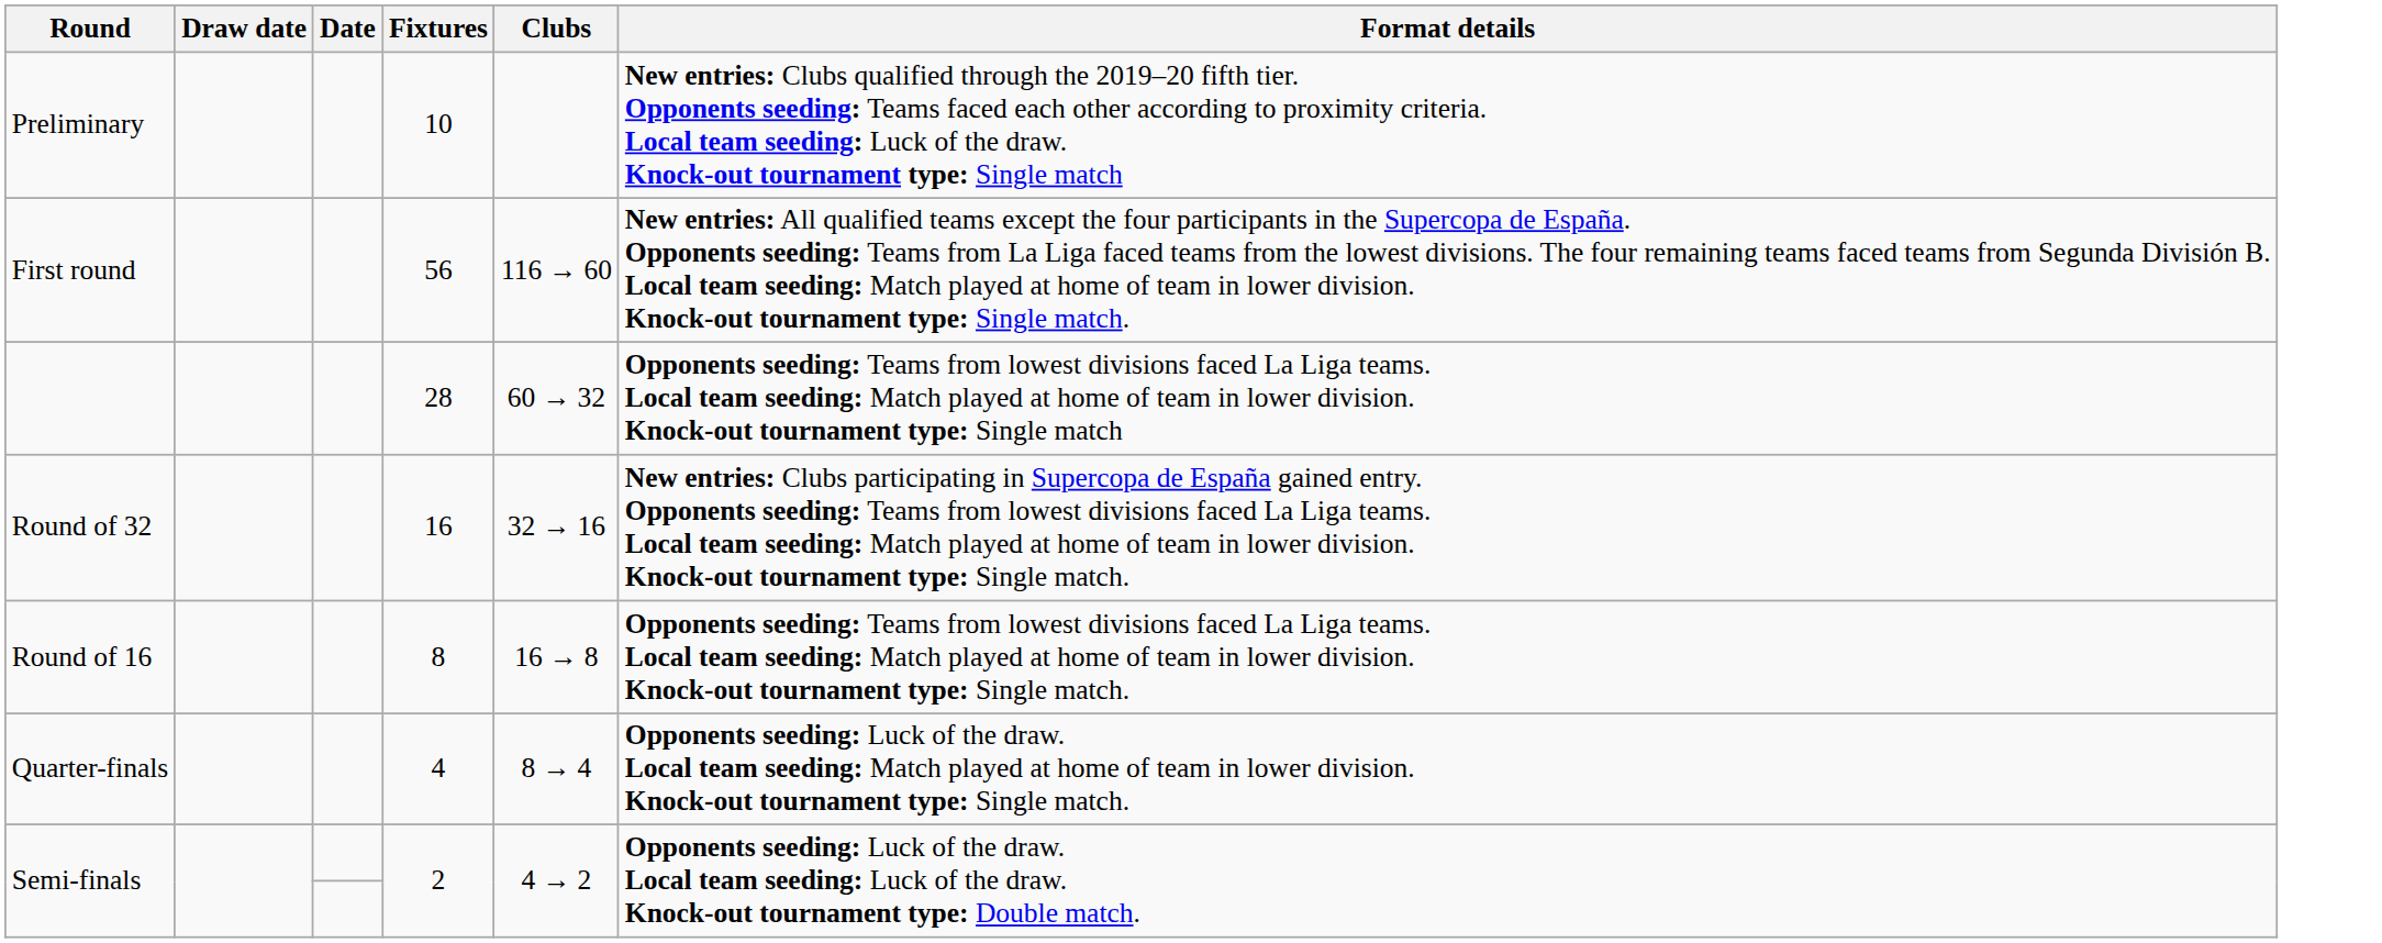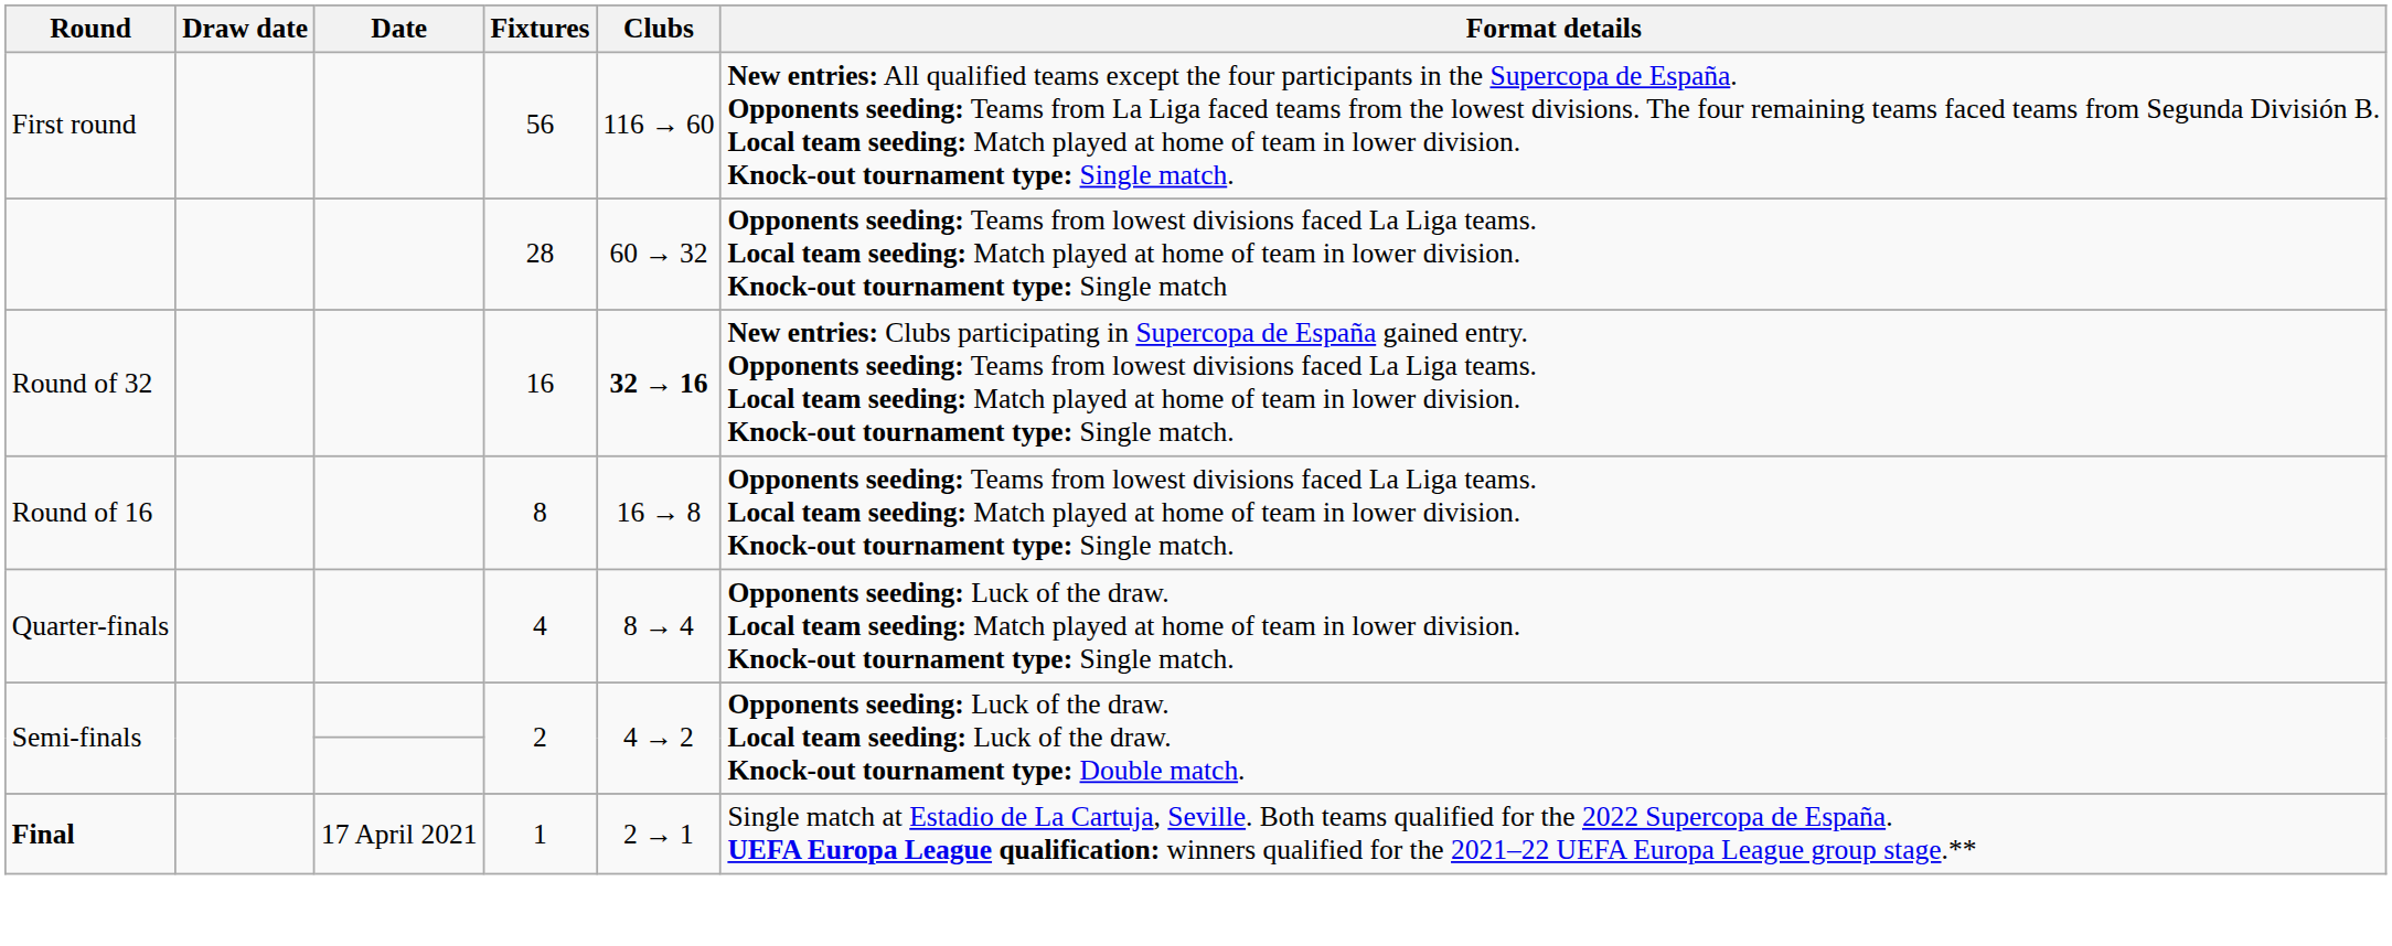 <table class="wikitable" style="font-size:90%">
 <tr>
 <th>Round</th>
 <th>Draw date</th>
 <th>Date</th>
 <th>Fixtures</th>
 <th>Clubs</th>
 <th>Format details</th>
-</tr>
-<tr>
-<td>Preliminary</td>
-<td style="text-align:left;"><br></td>
-<td style="text-align:left;"></td>
-<td style="text-align:center;">10</td>
-<td style="text-align:center;"></td>
-<td><strong>New entries:</strong> Clubs qualified through the 2019–20 fifth tier.<br><strong><a href='#'>Opponents seeding</a>:</strong> Teams faced each other according to proximity criteria.<br><strong><a href='#'>Local team seeding</a>:</strong> Luck of the draw.<br><strong><a href='#'>Knock-out tournament</a> type:</strong> <a href='#'>Single match</a></td>
 </tr>
 <tr>
 <td>First round</td>
 <td style="text-align:left;"><br></td>
 <td style="text-align:left;"></td>
 <td style="text-align:center;">56</td>
 <td style="text-align:center;">116 → 60</td>
 <td><strong>New entries:</strong> All qualified teams except the four participants in the <a href='#'>Supercopa de España</a>.<br><strong>Opponents seeding:</strong> Teams from La Liga faced teams from the lowest divisions. The four remaining teams faced teams from Segunda División B.<br><strong>Local team seeding:</strong> Match played at home of team in lower division.<br><strong>Knock-out tournament type:</strong> <a href='#'>Single match</a>.</td>
 </tr>
 <tr>
 <td></td>
 <td style="text-align:left;"></td>
 <td style="text-align:left;"></td>
 <td style="text-align:center;">28</td>
 <td style="text-align:center;">60 → 32</td>
 <td><strong>Opponents seeding:</strong> Teams from lowest divisions faced La Liga teams.<br><strong>Local team seeding:</strong> Match played at home of team in lower division.<br><strong>Knock-out tournament type:</strong> Single match</td>
 </tr>
 <tr>
 <td>Round of 32</td>
 <td style="text-align:left;"></td>
 <td style="text-align:left;"></td>
 <td style="text-align:center;">16</td>
-<td style="text-align:center;">32 → 16</td>
+<td style="text-align:center;"><strong>32 → 16</strong></td>
 <td><strong>New entries:</strong> Clubs participating in <a href='#'>Supercopa de España</a> gained entry.<br><strong>Opponents seeding:</strong> Teams from lowest divisions faced La Liga teams.<br><strong>Local team seeding:</strong> Match played at home of team in lower division.<br><strong>Knock-out tournament type:</strong> Single match.</td>
 </tr>
 <tr>
 <td>Round of 16</td>
 <td style="text-align:left;"></td>
 <td style="text-align:left;"></td>
 <td style="text-align:center;">8</td>
 <td style="text-align:center;">16 → 8</td>
 <td><strong>Opponents seeding:</strong> Teams from lowest divisions faced La Liga teams.<br><strong>Local team seeding:</strong> Match played at home of team in lower division.<br><strong>Knock-out tournament type:</strong> Single match.</td>
 </tr>
 <tr>
 <td>Quarter-finals</td>
 <td style="text-align:left;"></td>
 <td style="text-align:left;"></td>
 <td style="text-align:center;">4</td>
 <td style="text-align:center;">8 → 4</td>
 <td><strong>Opponents seeding:</strong> Luck of the draw.<br><strong>Local team seeding:</strong> Match played at home of team in lower division.<br><strong>Knock-out tournament type:</strong> Single match.</td>
 </tr>
 <tr>
 <td rowspan=2>Semi-finals</td>
 <td rowspan=2 style="text-align:left;"></td>
 <td style="text-align:left;"></td>
 <td rowspan=2 style="text-align:center;">2</td>
 <td rowspan=2 style="text-align:center;">4 → 2</td>
 <td rowspan=2><strong>Opponents seeding:</strong> Luck of the draw.<br><strong>Local team seeding:</strong> Luck of the draw.<br><strong>Knock-out tournament type:</strong> <a href='#'>Double match</a>.</td>
 </tr>
 <tr>
 <td style="text-align:left;"></td>
 </tr>
+<tr>
+<td><strong>Final</strong></td>
+<td style="text-align:left;"></td>
+<td style="text-align:left;">17 April 2021</td>
+<td style="text-align:center;">1</td>
+<td style="text-align:center;">2 → 1</td>
+<td>Single match at <a href='#'>Estadio de La Cartuja</a>, <a href='#'>Seville</a>. Both teams qualified for the <a href='#'>2022 Supercopa de España</a>.<br><strong><a href='#'>UEFA Europa League</a> qualification:</strong> winners qualified for the <a href='#'>2021–22 UEFA Europa League group stage</a>.**</td>
+</tr>
 </table>
